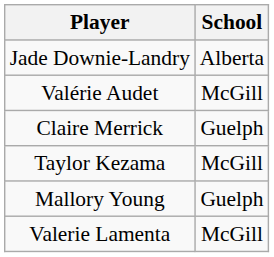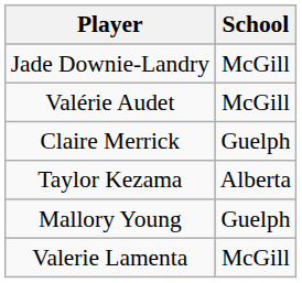 <table class="wikitable sortable" style="font-size: 95%;text-align: center;">
 <tr>
 <th>Player</th>
 <th>School</th>
 </tr>
 <tr>
 <td>Jade Downie-Landry</td>
-<td>Alberta</td>
+<td>McGill</td>
 </tr>
 <tr>
 <td>Valérie Audet</td>
 <td>McGill</td>
 </tr>
 <tr>
 <td>Claire Merrick</td>
 <td>Guelph</td>
 </tr>
 <tr>
 <td>Taylor Kezama</td>
-<td>McGill</td>
+<td>Alberta</td>
 </tr>
 <tr>
 <td>Mallory Young</td>
 <td>Guelph</td>
 </tr>
 <tr>
 <td>Valerie Lamenta</td>
 <td>McGill</td>
 </tr>
 </table>
